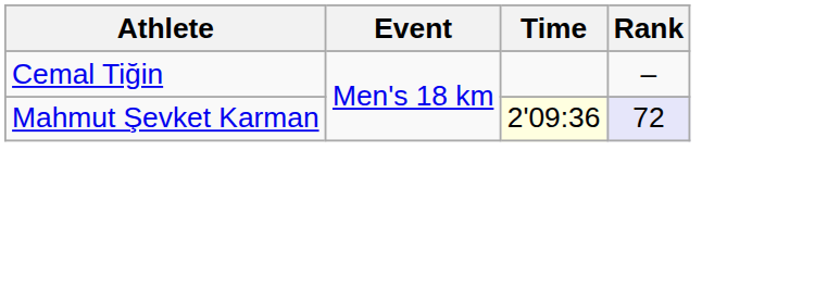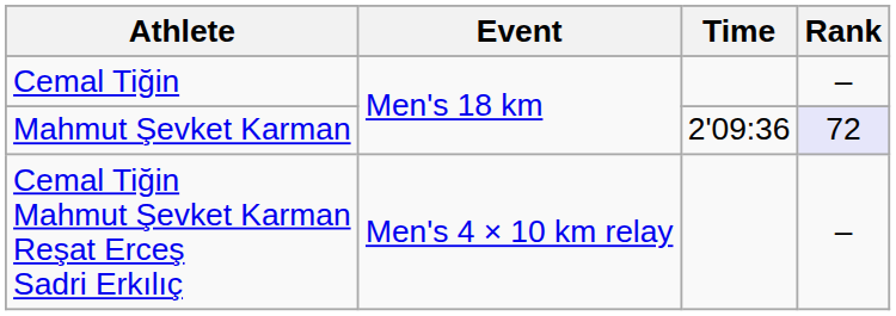 <table class="wikitable" border="1" style="font-size:90%">
 <tr>
 <th>Athlete</th>
 <th>Event</th>
 <th>Time</th>
 <th>Rank</th>
 </tr>
 <tr>
 <td><a href='#'>Cemal Tiğin</a></td>
 <td rowspan="2"><a href='#'>Men's 18 km</a></td>
 <td align="center"></td>
 <td align=center>–</td>
 </tr>
 <tr>
 <td><a href='#'>Mahmut Şevket Karman</a></td>
-<td align=center style="background: lightyellow;">2'09:36</td>
+<td align=center>2'09:36</td>
 <td align=center style="background: lavender;">72</td>
 </tr>
+<tr>
+<td><a href='#'>Cemal Tiğin</a><br><a href='#'>Mahmut Şevket Karman</a><br><a href='#'>Reşat Erceş</a><br><a href='#'>Sadri Erkılıç</a><br></td>
+<td><a href='#'>Men's 4 × 10 km relay</a></td>
+<td align=center></td>
+<td align=center>–</td>
+</tr>
 </table>
